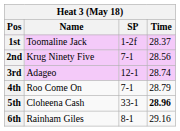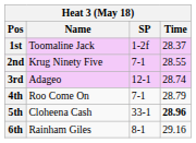 <table class="wikitable">
 <tr>
 <th colspan="6">Heat 3 (May 18)</th>
 </tr>
 <tr>
 <th width=20>Pos</th>
 <th width=150>Name</th>
 <th width=40>SP</th>
 <th width=40>Time</th>
 </tr>
 <tr style="background: #f4caf9;">
 <th>1st</th>
 <td>Toomaline Jack</td>
 <td>1-2f</td>
 <td>28.37</td>
 </tr>
 <tr style="background: #f4caf9;">
 <th>2nd</th>
 <td>Krug Ninety Five</td>
 <td>7-1</td>
-<td>28.56</td>
+<td>28.55</td>
 </tr>
 <tr style="background: #f4caf9;">
 <th>3rd</th>
 <td>Adageo</td>
 <td>12-1</td>
 <td>28.74</td>
 </tr>
 <tr>
 <th>4th</th>
 <td>Roo Come On</td>
 <td>7-1</td>
 <td>28.79</td>
 </tr>
 <tr>
 <th>5th</th>
 <td>Cloheena Cash</td>
 <td>33-1</td>
 <td><strong>28.96</strong></td>
 </tr>
 <tr>
 <th>6th</th>
 <td>Rainham Giles</td>
 <td>8-1</td>
 <td>29.16</td>
 </tr>
 </table>
